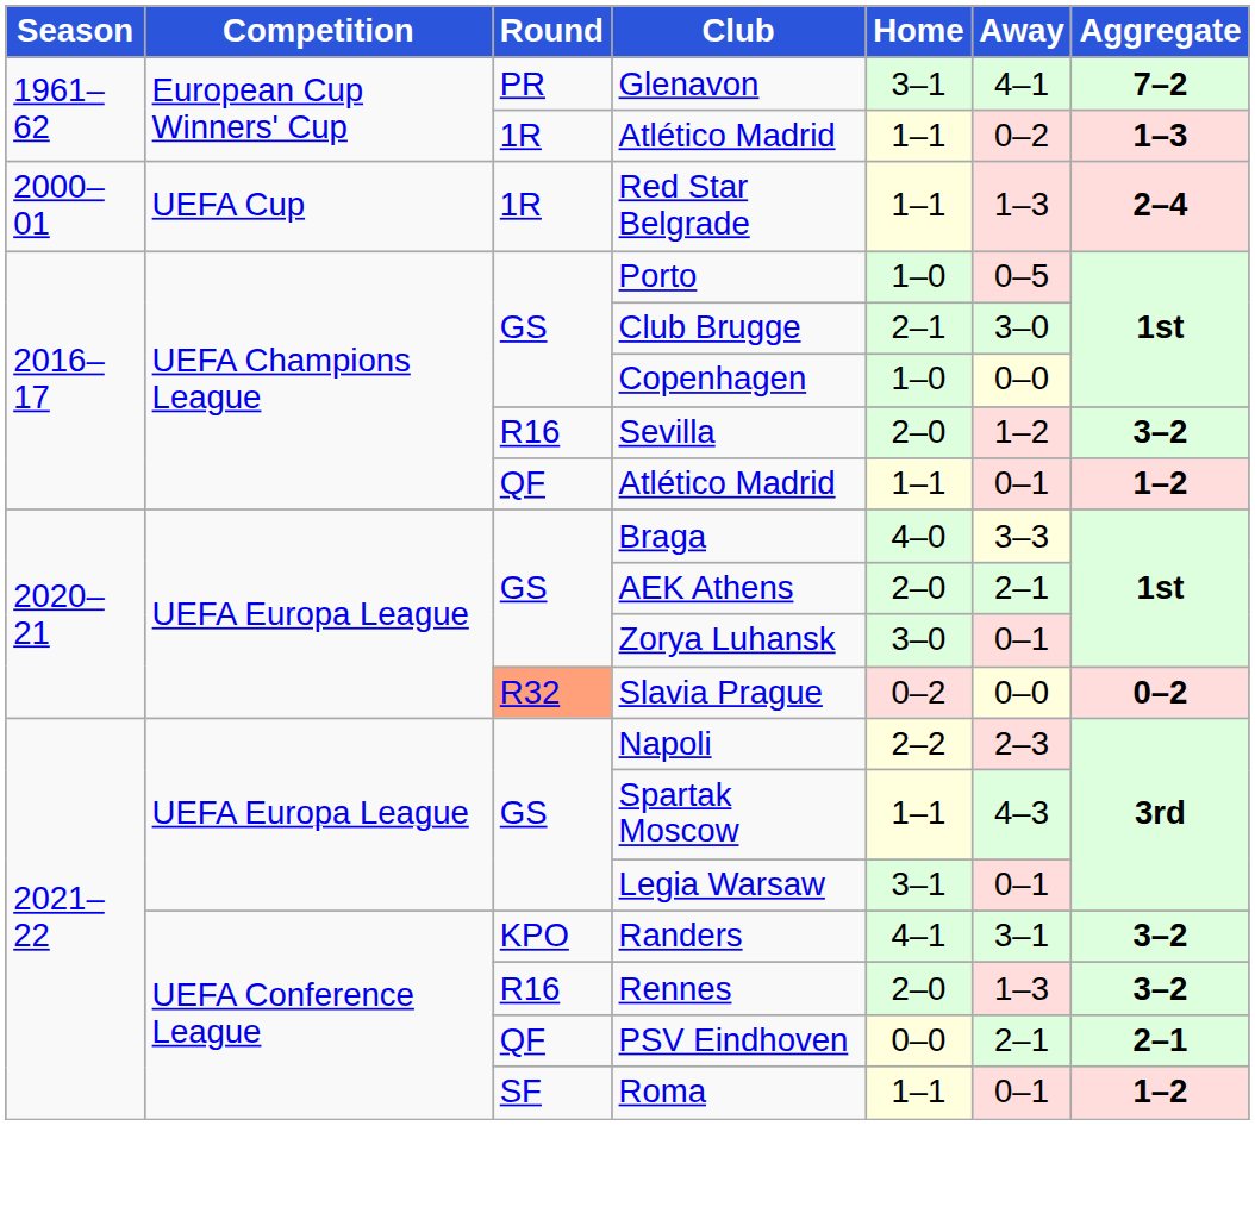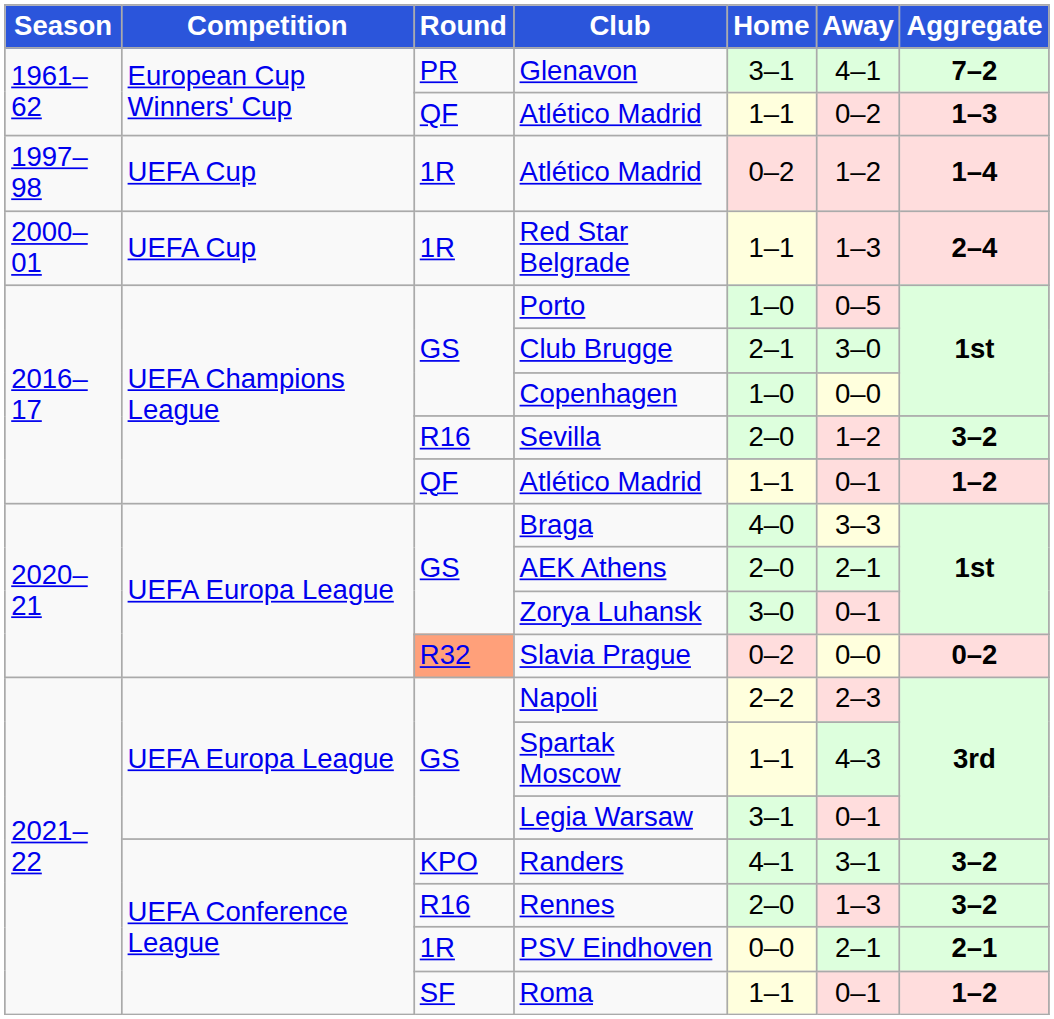 <table class="wikitable" style="text-align:left">
 <tr>
 <th style="color:white; background:#2B55DB;">Season</th>
 <th style="color:white; background:#2B55DB;">Competition</th>
 <th style="color:white; background:#2B55DB;">Round</th>
 <th style="color:white; background:#2B55DB;">Club</th>
 <th style="color:white; background:#2B55DB;">Home</th>
 <th style="color:white; background:#2B55DB;">Away</th>
 <th style="color:white; background:#2B55DB;">Aggregate</th>
 </tr>
 <tr>
 <td rowspan=2><a href='#'>1961–62</a></td>
 <td rowspan=2><a href='#'>European Cup Winners' Cup</a></td>
 <td><a href='#'>PR</a></td>
 <td> <a href='#'>Glenavon</a></td>
 <td bgcolor="#ddffdd" style="text-align:center;">3–1</td>
 <td bgcolor="#ddffdd" style="text-align:center;">4–1</td>
 <td bgcolor="#ddffdd" style="text-align:center;"><strong>7–2</strong></td>
 </tr>
 <tr>
-<td><a href='#'>1R</a></td>
+<td><a href='#'>QF</a></td>
 <td> <a href='#'>Atlético Madrid</a></td>
 <td bgcolor="#ffffdd" style="text-align:center;">1–1</td>
 <td bgcolor="#ffdddd" style="text-align:center;">0–2</td>
 <td bgcolor="#ffdddd" style="text-align:center;"><strong>1–3</strong></td>
+</tr>
+<tr>
+<td><a href='#'>1997–98</a></td>
+<td><a href='#'>UEFA Cup</a></td>
+<td><a href='#'>1R</a></td>
+<td> <a href='#'>Atlético Madrid</a></td>
+<td bgcolor="#ffdddd" style="text-align:center;">0–2</td>
+<td bgcolor="#ffdddd" style="text-align:center;">1–2</td>
+<td bgcolor="#ffdddd" style="text-align:center;"><strong>1–4</strong></td>
 </tr>
 <tr>
 <td><a href='#'>2000–01</a></td>
 <td><a href='#'>UEFA Cup</a></td>
 <td><a href='#'>1R</a></td>
 <td> <a href='#'>Red Star Belgrade</a></td>
 <td bgcolor="#ffffdd" style="text-align:center;">1–1</td>
 <td bgcolor="#ffdddd" style="text-align:center;">1–3</td>
 <td bgcolor="#ffdddd" style="text-align:center;"><strong>2–4</strong></td>
 </tr>
 <tr>
 <td rowspan=5><a href='#'>2016–17</a></td>
 <td rowspan=5><a href='#'>UEFA Champions League</a></td>
 <td rowspan=3><a href='#'>GS</a></td>
 <td> <a href='#'>Porto</a></td>
 <td bgcolor="#ddffdd" style="text-align:center;">1–0</td>
 <td bgcolor="#ffdddd" style="text-align:center;">0–5</td>
 <td bgcolor="#ddffdd" style="text-align:center;" rowspan=3><strong>1st</strong></td>
 </tr>
 <tr>
 <td> <a href='#'>Club Brugge</a></td>
 <td bgcolor="#ddffdd" style="text-align:center;">2–1</td>
 <td bgcolor="#ddffdd" style="text-align:center;">3–0</td>
 </tr>
 <tr>
 <td> <a href='#'>Copenhagen</a></td>
 <td bgcolor="#ddffdd" style="text-align:center;">1–0</td>
 <td bgcolor="#ffffdd" style="text-align:center;">0–0</td>
 </tr>
 <tr>
 <td><a href='#'>R16</a></td>
 <td> <a href='#'>Sevilla</a></td>
 <td bgcolor="#ddffdd" style="text-align:center;">2–0</td>
 <td bgcolor="#ffdddd" style="text-align:center;">1–2</td>
 <td bgcolor="#ddffdd" style="text-align:center;"><strong>3–2</strong></td>
 </tr>
 <tr>
 <td><a href='#'>QF</a></td>
 <td> <a href='#'>Atlético Madrid</a></td>
 <td bgcolor="#ffffdd" style="text-align:center;">1–1</td>
 <td bgcolor="#ffdddd" style="text-align:center;">0–1</td>
 <td bgcolor="#ffdddd" style="text-align:center;"><strong>1–2</strong></td>
 </tr>
 <tr>
 <td rowspan=4><a href='#'>2020–21</a></td>
 <td rowspan=4><a href='#'>UEFA Europa League</a></td>
 <td rowspan=3><a href='#'>GS</a></td>
 <td> <a href='#'>Braga</a></td>
 <td bgcolor="#ddffdd" style="text-align:center;">4–0</td>
 <td bgcolor="#ffffdd" style="text-align:center;">3–3</td>
 <td bgcolor="#ddffdd" style="text-align:center;" rowspan=3><strong>1st</strong></td>
 </tr>
 <tr>
 <td> <a href='#'>AEK Athens</a></td>
 <td bgcolor="#ddffdd" style="text-align:center;">2–0</td>
 <td bgcolor="#ddffdd" style="text-align:center;">2–1</td>
 </tr>
 <tr>
 <td> <a href='#'>Zorya Luhansk</a></td>
 <td bgcolor="#ddffdd" style="text-align:center;">3–0</td>
 <td bgcolor="#ffdddd" style="text-align:center;">0–1</td>
 </tr>
 <tr>
 <td style="background: lightsalmon;"><a href='#'>R32</a></td>
 <td> <a href='#'>Slavia Prague</a></td>
 <td bgcolor="#ffdddd" style="text-align:center;">0–2</td>
 <td bgcolor="#ffffdd" style="text-align:center;">0–0</td>
 <td bgcolor="#ffdddd" style="text-align:center;"><strong>0–2</strong></td>
 </tr>
 <tr>
 <td rowspan=7><a href='#'>2021–22</a></td>
 <td rowspan=3><a href='#'>UEFA Europa League</a></td>
 <td rowspan=3><a href='#'>GS</a></td>
 <td>  <a href='#'>Napoli</a></td>
 <td bgcolor="#ffffdd" style="text-align:center;">2–2</td>
 <td bgcolor="#ffdddd" style="text-align:center;">2–3</td>
 <td bgcolor="#ddffdd" style="text-align:center;" rowspan=3><strong>3rd</strong></td>
 </tr>
 <tr>
 <td> <a href='#'>Spartak Moscow</a></td>
 <td bgcolor="#ffffdd" style="text-align:center;">1–1</td>
 <td bgcolor="#ddffdd" style="text-align:center;">4–3</td>
 </tr>
 <tr>
 <td> <a href='#'>Legia Warsaw</a></td>
 <td bgcolor="#ddffdd" style="text-align:center;">3–1</td>
 <td bgcolor="#ffdddd" style="text-align:center;">0–1</td>
 </tr>
 <tr>
 <td rowspan=4><a href='#'>UEFA Conference League</a></td>
 <td><a href='#'>KPO</a></td>
 <td> <a href='#'>Randers</a></td>
 <td bgcolor="#ddffdd" style="text-align:center;">4–1</td>
 <td bgcolor="#ddffdd" style="text-align:center;">3–1</td>
 <td bgcolor="#ddffdd" style="text-align:center;"><strong>3–2</strong></td>
 </tr>
 <tr>
 <td><a href='#'>R16</a></td>
 <td> <a href='#'>Rennes</a></td>
 <td bgcolor="#ddffdd" style="text-align:center;">2–0</td>
 <td bgcolor="#ffdddd" style="text-align:center;">1–3</td>
 <td bgcolor="#ddffdd" style="text-align:center;"><strong>3–2</strong></td>
 </tr>
 <tr>
-<td><a href='#'>QF</a></td>
+<td><a href='#'>1R</a></td>
 <td> <a href='#'>PSV Eindhoven</a></td>
 <td bgcolor="ffffdd" style="text-align:center;">0–0</td>
 <td bgcolor="ddffdd" style="text-align:center;">2–1</td>
 <td bgcolor="ddffdd" style="text-align:center;"><strong>2–1</strong></td>
 </tr>
 <tr>
 <td><a href='#'>SF</a></td>
 <td> <a href='#'>Roma</a></td>
 <td bgcolor="ffffdd" style="text-align:center;">1–1</td>
 <td bgcolor="ffdddd" style="text-align:center;">0–1</td>
 <td bgcolor="ffdddd" style="text-align:center;"><strong>1–2</strong></td>
 </tr>
 </table>
